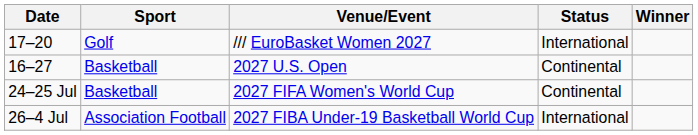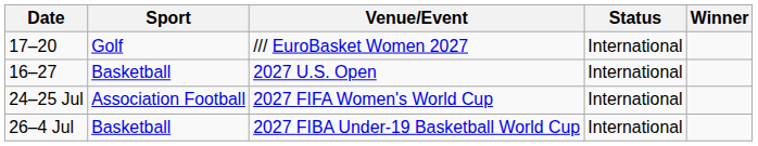 <table class="wikitable source">
 <tr>
 <th>Date</th>
 <th>Sport</th>
 <th>Venue/Event</th>
 <th>Status</th>
 <th>Winner</th>
 </tr>
 <tr>
 <td>17–20</td>
 <td><a href='#'>Golf</a></td>
 <td>/// <a href='#'>EuroBasket Women 2027</a></td>
 <td>International</td>
 <td></td>
 </tr>
 <tr>
 <td>16–27</td>
 <td><a href='#'>Basketball</a></td>
 <td> <a href='#'>2027 U.S. Open</a></td>
-<td>Continental</td>
+<td>International</td>
 <td></td>
 </tr>
 <tr>
 <td>24–25 Jul</td>
-<td><a href='#'>Basketball</a></td>
+<td><a href='#'>Association Football</a></td>
 <td> <a href='#'>2027 FIFA Women's World Cup</a></td>
-<td>Continental</td>
+<td>International</td>
 <td></td>
 </tr>
 <tr>
 <td>26–4 Jul</td>
-<td><a href='#'>Association Football</a></td>
+<td><a href='#'>Basketball</a></td>
 <td> <a href='#'>2027 FIBA Under-19 Basketball World Cup</a></td>
 <td>International</td>
 <td></td>
 </tr>
 </table>
